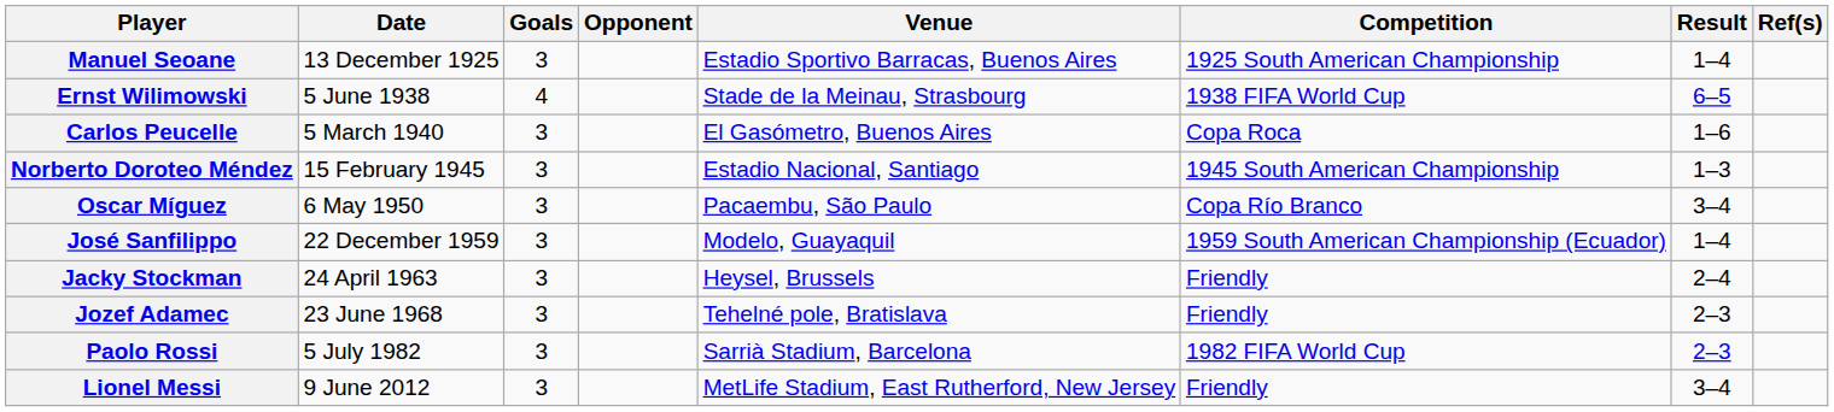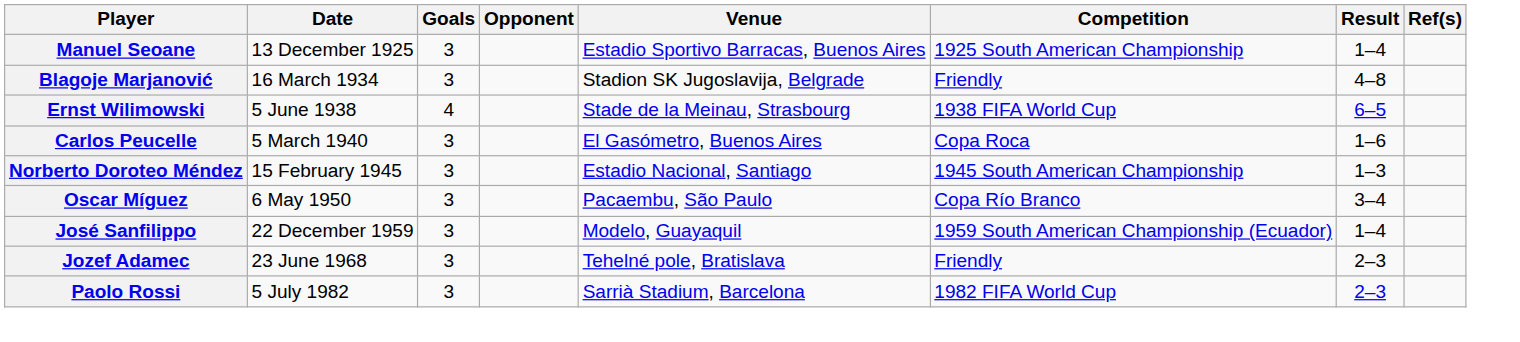 <table class="wikitable sortable plainrowheaders">
 <tr>
 <th scope="col">Player</th>
 <th scope="col">Date</th>
 <th scope="col">Goals</th>
 <th scope="col">Opponent</th>
 <th scope="col">Venue</th>
 <th scope="col">Competition</th>
 <th scope="col">Result </th>
 <th scope="col" class="unsortable">Ref(s)</th>
 </tr>
 <tr>
 <th scope="row" data-sort-value="Seoane, Manuel"><a href='#'>Manuel Seoane</a></th>
 <td>13 December 1925</td>
 <td style="text-align: center">3</td>
 <td></td>
 <td><a href='#'>Estadio Sportivo Barracas</a>, <a href='#'>Buenos Aires</a></td>
 <td><a href='#'>1925 South American Championship</a></td>
 <td data-sort-value="1" style="text-align: center">1–4</td>
+<td></td>
+</tr>
+<tr>
+<th scope="row" data-sort-value="Marjanović, Blagoje"><a href='#'>Blagoje Marjanović</a></th>
+<td>16 March 1934</td>
+<td style="text-align: center">3</td>
+<td></td>
+<td>Stadion SK Jugoslavija, <a href='#'>Belgrade</a></td>
+<td><a href='#'>Friendly</a></td>
+<td data-sort-value="4" style="text-align: center">4–8</td>
 <td></td>
 </tr>
 <tr>
 <th scope="row" data-sort-value="Wilimowski, Ernst"><a href='#'>Ernst Wilimowski</a></th>
 <td>5 June 1938</td>
 <td style="text-align: center">4</td>
 <td></td>
 <td><a href='#'>Stade de la Meinau</a>, <a href='#'>Strasbourg</a></td>
 <td><a href='#'>1938 FIFA World Cup</a></td>
 <td data-sort-value="6" style="text-align: center"><a href='#'>6–5</a></td>
 <td></td>
 </tr>
 <tr>
 <th scope="row" data-sort-value="Peucelle, Carlos"><a href='#'>Carlos Peucelle</a></th>
 <td>5 March 1940</td>
 <td style="text-align: center">3</td>
 <td></td>
 <td><a href='#'>El Gasómetro</a>, <a href='#'>Buenos Aires</a></td>
 <td><a href='#'>Copa Roca</a></td>
 <td data-sort-value="1" style="text-align: center">1–6</td>
 <td></td>
 </tr>
 <tr>
 <th scope="row" data-sort-value="Méndez, Tucho"><a href='#'>Norberto Doroteo Méndez</a></th>
 <td>15 February 1945</td>
 <td style="text-align: center">3</td>
 <td></td>
 <td><a href='#'>Estadio Nacional</a>, <a href='#'>Santiago</a></td>
 <td><a href='#'>1945 South American Championship</a></td>
 <td data-sort-value="1" style="text-align: center">1–3</td>
 <td></td>
 </tr>
 <tr>
 <th scope="row" data-sort-value="Míguez, Oscar"><a href='#'>Oscar Míguez</a></th>
 <td>6 May 1950</td>
 <td style="text-align: center">3</td>
 <td></td>
 <td><a href='#'>Pacaembu</a>, <a href='#'>São Paulo</a></td>
 <td><a href='#'>Copa Río Branco</a></td>
 <td data-sort-value="3" style="text-align: center">3–4</td>
 <td></td>
 </tr>
 <tr>
 <th scope="row" data-sort-value="Sanfilippo, José"><a href='#'>José Sanfilippo</a></th>
 <td>22 December 1959</td>
 <td style="text-align: center">3</td>
 <td></td>
 <td><a href='#'>Modelo</a>, <a href='#'>Guayaquil</a></td>
 <td><a href='#'>1959 South American Championship (Ecuador)</a></td>
 <td data-sort-value="1" style="text-align: center">1–4</td>
 <td></td>
 </tr>
 <tr>
-<th scope="row" data-sort-value="Stockman, Jacky"><a href='#'>Jacky Stockman</a></th>
-<td>24 April 1963</td>
-<td style="text-align: center">3</td>
-<td></td>
-<td><a href='#'>Heysel</a>, <a href='#'>Brussels</a></td>
-<td><a href='#'>Friendly</a></td>
-<td data-sort-value="2" style="text-align: center">2–4</td>
-<td></td>
-</tr>
-<tr>
 <th scope="row" data-sort-value="Adamec, Jozef"><a href='#'>Jozef Adamec</a></th>
 <td>23 June 1968</td>
 <td style="text-align: center">3</td>
 <td></td>
 <td><a href='#'>Tehelné pole</a>, <a href='#'>Bratislava</a></td>
 <td><a href='#'>Friendly</a></td>
 <td data-sort-value="2" style="text-align: center">2–3</td>
 <td></td>
 </tr>
 <tr>
 <th scope="row" data-sort-value="Rossi, Paolo"><a href='#'>Paolo Rossi</a></th>
 <td>5 July 1982</td>
 <td style="text-align: center">3</td>
 <td></td>
 <td><a href='#'>Sarrià Stadium</a>, <a href='#'>Barcelona</a></td>
 <td><a href='#'>1982 FIFA World Cup</a></td>
 <td data-sort-value="2" style="text-align: center"><a href='#'>2–3</a></td>
 <td></td>
 </tr>
-<tr>
-<th scope="row" data-sort-value="Messi, Lionel"><a href='#'>Lionel Messi</a></th>
-<td>9 June 2012</td>
-<td style="text-align: center">3</td>
-<td></td>
-<td><a href='#'>MetLife Stadium</a>, <a href='#'>East Rutherford, New Jersey</a></td>
-<td><a href='#'>Friendly</a></td>
-<td data-sort-value="2" style="text-align: center">3–4</td>
-<td></td>
-</tr>
 </table>
